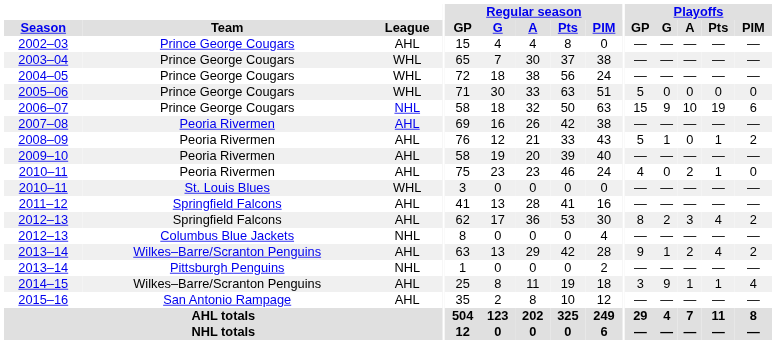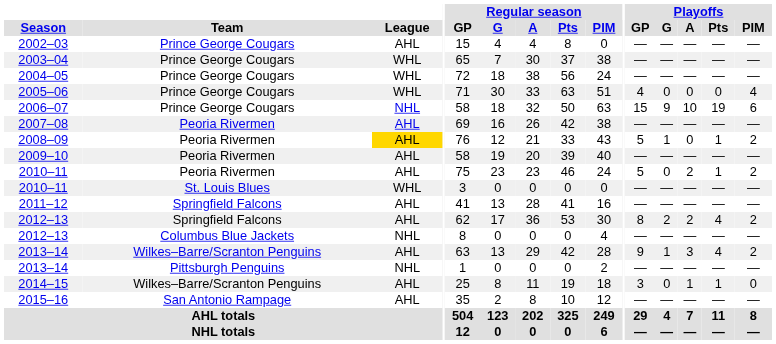 <table border="0" cellpadding="1" cellspacing="0" style="text-align:center; width:60em">
 <tr bgcolor="#e0e0e0">
 <th colspan="3" bgcolor="#ffffff"></th>
 <th rowspan="99" bgcolor="#ffffff"></th>
 <th colspan="5"><a href='#'>Regular season</a></th>
 <th rowspan="99" bgcolor="#ffffff"></th>
 <th colspan="5"><a href='#'>Playoffs</a></th>
 </tr>
 <tr bgcolor="#e0e0e0">
 <th><a href='#'>Season</a></th>
 <th>Team</th>
 <th>League</th>
 <th>GP</th>
 <th><a href='#'>G</a></th>
 <th><a href='#'>A</a></th>
 <th><a href='#'>Pts</a></th>
 <th><a href='#'>PIM</a></th>
 <th>GP</th>
 <th>G</th>
 <th>A</th>
 <th>Pts</th>
 <th>PIM</th>
 </tr>
 <tr>
 <td><a href='#'>2002–03</a></td>
 <td><a href='#'>Prince George Cougars</a></td>
 <td>AHL</td>
 <td>15</td>
 <td>4</td>
 <td>4</td>
 <td>8</td>
 <td>0</td>
 <td>—</td>
 <td>—</td>
 <td>—</td>
 <td>—</td>
 <td>—</td>
 </tr>
 <tr bgcolor="#f0f0f0">
 <td><a href='#'>2003–04</a></td>
 <td>Prince George Cougars</td>
 <td>WHL</td>
 <td>65</td>
 <td>7</td>
 <td>30</td>
 <td>37</td>
 <td>38</td>
 <td>—</td>
 <td>—</td>
 <td>—</td>
 <td>—</td>
 <td>—</td>
 </tr>
 <tr>
 <td><a href='#'>2004–05</a></td>
 <td>Prince George Cougars</td>
 <td>WHL</td>
 <td>72</td>
 <td>18</td>
 <td>38</td>
 <td>56</td>
 <td>24</td>
 <td>—</td>
 <td>—</td>
 <td>—</td>
 <td>—</td>
 <td>—</td>
 </tr>
 <tr bgcolor="#f0f0f0">
 <td><a href='#'>2005–06</a></td>
 <td>Prince George Cougars</td>
 <td>WHL</td>
 <td>71</td>
 <td>30</td>
 <td>33</td>
 <td>63</td>
 <td>51</td>
-<td>5</td>
+<td>4</td>
 <td>0</td>
 <td>0</td>
 <td>0</td>
-<td>0</td>
+<td>4</td>
 </tr>
 <tr>
 <td><a href='#'>2006–07</a></td>
 <td>Prince George Cougars</td>
 <td><a href='#'>NHL</a></td>
 <td>58</td>
 <td>18</td>
 <td>32</td>
 <td>50</td>
 <td>63</td>
 <td>15</td>
 <td>9</td>
 <td>10</td>
 <td>19</td>
 <td>6</td>
 </tr>
 <tr bgcolor="#f0f0f0">
 <td><a href='#'>2007–08</a></td>
 <td><a href='#'>Peoria Rivermen</a></td>
 <td><a href='#'>AHL</a></td>
 <td>69</td>
 <td>16</td>
 <td>26</td>
 <td>42</td>
 <td>38</td>
 <td>—</td>
 <td>—</td>
 <td>—</td>
 <td>—</td>
 <td>—</td>
 </tr>
 <tr>
 <td><a href='#'>2008–09</a></td>
 <td>Peoria Rivermen</td>
-<td>AHL</td>
+<td style="background: gold;">AHL</td>
 <td>76</td>
 <td>12</td>
 <td>21</td>
 <td>33</td>
 <td>43</td>
 <td>5</td>
 <td>1</td>
 <td>0</td>
 <td>1</td>
 <td>2</td>
 </tr>
 <tr bgcolor="#f0f0f0">
 <td><a href='#'>2009–10</a></td>
 <td>Peoria Rivermen</td>
 <td>AHL</td>
 <td>58</td>
 <td>19</td>
 <td>20</td>
 <td>39</td>
 <td>40</td>
 <td>—</td>
 <td>—</td>
 <td>—</td>
 <td>—</td>
 <td>—</td>
 </tr>
 <tr>
 <td><a href='#'>2010–11</a></td>
 <td>Peoria Rivermen</td>
 <td>AHL</td>
 <td>75</td>
 <td>23</td>
 <td>23</td>
 <td>46</td>
 <td>24</td>
-<td>4</td>
+<td>5</td>
 <td>0</td>
 <td>2</td>
 <td>1</td>
-<td>0</td>
+<td>2</td>
 </tr>
 <tr bgcolor="#f0f0f0">
 <td><a href='#'>2010–11</a></td>
 <td><a href='#'>St. Louis Blues</a></td>
 <td>WHL</td>
 <td>3</td>
 <td>0</td>
 <td>0</td>
 <td>0</td>
 <td>0</td>
 <td>—</td>
 <td>—</td>
 <td>—</td>
 <td>—</td>
 <td>—</td>
 </tr>
 <tr>
 <td><a href='#'>2011–12</a></td>
 <td><a href='#'>Springfield Falcons</a></td>
 <td>AHL</td>
 <td>41</td>
 <td>13</td>
 <td>28</td>
 <td>41</td>
 <td>16</td>
 <td>—</td>
 <td>—</td>
 <td>—</td>
 <td>—</td>
 <td>—</td>
 </tr>
 <tr bgcolor="#f0f0f0">
 <td><a href='#'>2012–13</a></td>
 <td>Springfield Falcons</td>
 <td>AHL</td>
 <td>62</td>
 <td>17</td>
 <td>36</td>
 <td>53</td>
 <td>30</td>
 <td>8</td>
 <td>2</td>
-<td>3</td>
+<td>2</td>
 <td>4</td>
 <td>2</td>
 </tr>
 <tr>
 <td><a href='#'>2012–13</a></td>
 <td><a href='#'>Columbus Blue Jackets</a></td>
 <td>NHL</td>
 <td>8</td>
 <td>0</td>
 <td>0</td>
 <td>0</td>
 <td>4</td>
 <td>—</td>
 <td>—</td>
 <td>—</td>
 <td>—</td>
 <td>—</td>
 </tr>
 <tr bgcolor="#f0f0f0">
 <td><a href='#'>2013–14</a></td>
 <td><a href='#'>Wilkes–Barre/Scranton Penguins</a></td>
 <td>AHL</td>
 <td>63</td>
 <td>13</td>
 <td>29</td>
 <td>42</td>
 <td>28</td>
 <td>9</td>
 <td>1</td>
-<td>2</td>
+<td>3</td>
 <td>4</td>
 <td>2</td>
 </tr>
 <tr>
 <td><a href='#'>2013–14</a></td>
 <td><a href='#'>Pittsburgh Penguins</a></td>
 <td>NHL</td>
 <td>1</td>
 <td>0</td>
 <td>0</td>
 <td>0</td>
 <td>2</td>
 <td>—</td>
 <td>—</td>
 <td>—</td>
 <td>—</td>
 <td>—</td>
 </tr>
 <tr bgcolor="#f0f0f0">
 <td><a href='#'>2014–15</a></td>
 <td>Wilkes–Barre/Scranton Penguins</td>
 <td>AHL</td>
 <td>25</td>
 <td>8</td>
 <td>11</td>
 <td>19</td>
 <td>18</td>
 <td>3</td>
-<td>9</td>
+<td>0</td>
 <td>1</td>
 <td>1</td>
-<td>4</td>
+<td>0</td>
 </tr>
 <tr>
 <td><a href='#'>2015–16</a></td>
 <td><a href='#'>San Antonio Rampage</a></td>
 <td>AHL</td>
 <td>35</td>
 <td>2</td>
 <td>8</td>
 <td>10</td>
 <td>12</td>
 <td>—</td>
 <td>—</td>
 <td>—</td>
 <td>—</td>
 <td>—</td>
 </tr>
 <tr bgcolor="#e0e0e0">
 <th colspan="3">AHL totals</th>
 <th>504</th>
 <th>123</th>
 <th>202</th>
 <th>325</th>
 <th>249</th>
 <th>29</th>
 <th>4</th>
 <th>7</th>
 <th>11</th>
 <th>8</th>
 </tr>
 <tr bgcolor="#e0e0e0">
 <th colspan="3">NHL totals</th>
 <th>12</th>
 <th>0</th>
 <th>0</th>
 <th>0</th>
 <th>6</th>
 <th>—</th>
 <th>—</th>
 <th>—</th>
 <th>—</th>
 <th>—</th>
 </tr>
 </table>
